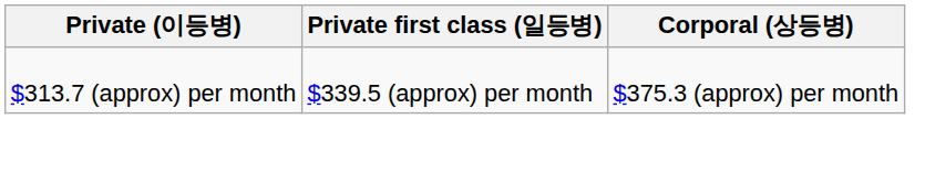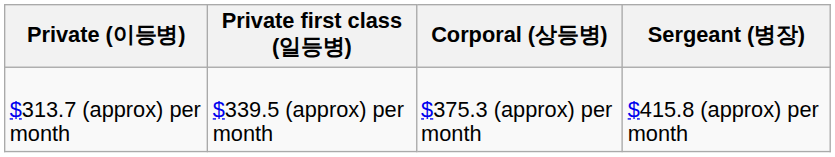 <table class="wikitable">
 <tr>
 <th>Private (이등병)</th>
 <th>Private first class (일등병)</th>
 <th>Corporal (상등병)</th>
+<th>Sergeant (병장)</th>
 </tr>
 <tr>
 <td> <br><a href='#'>$</a>313.7 (approx) per month</td>
 <td><br><a href='#'>$</a>339.5 (approx) per month</td>
 <td><br><a href='#'>$</a>375.3 (approx) per month</td>
+<td><br><a href='#'>$</a>415.8 (approx) per month</td>
 </tr>
 </table>
